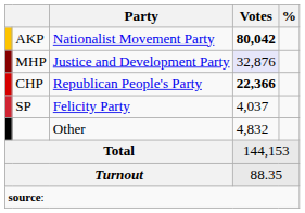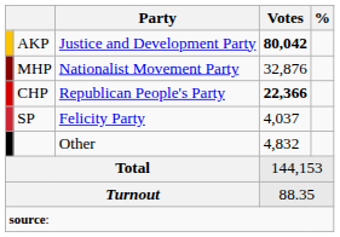 <table class="wikitable">
 <tr>
 <th colspan="2" align="center"></th>
 <th align="center">Party</th>
 <th align="center">Votes</th>
 <th align="center">%</th>
 </tr>
 <tr align="left">
 <td bgcolor="#FDC400" width="1"></td>
 <td>AKP</td>
-<td><a href='#'>Nationalist Movement Party</a></td>
+<td><a href='#'>Justice and Development Party</a></td>
 <td><strong>80,042</strong></td>
 <td><strong></strong></td>
 </tr>
 <tr align="left">
 <td bgcolor="#870000" width="1"></td>
 <td>MHP</td>
-<td><a href='#'>Justice and Development Party</a></td>
-<td style="background: lavender;">32,876</td>
+<td><a href='#'>Nationalist Movement Party</a></td>
+<td>32,876</td>
 <td></td>
 </tr>
 <tr align="left">
 <td bgcolor="#d50000" width="1"></td>
 <td>CHP</td>
 <td><a href='#'>Republican People's Party</a></td>
 <td><strong>22,366</strong></td>
 <td></td>
 </tr>
 <tr align="left">
 <td bgcolor="#D02433" width="1"></td>
 <td>SP</td>
 <td><a href='#'>Felicity Party</a></td>
 <td>4,037</td>
 <td></td>
 </tr>
 <tr align="left">
 <td bgcolor=" " width="1"></td>
 <td></td>
 <td>Other</td>
 <td>4,832</td>
 <td></td>
 </tr>
 <tr align="left" style="background-color:#E9E9E9">
 <th colspan="3" align="center"><strong>Total</strong></th>
 <td colspan="5" align="center">144,153</td>
 </tr>
 <tr align="left" style="background-color:#E9E9E9">
 <th colspan="3" align="center"><em>Turnout</em></th>
 <td colspan="5" align="center">88.35</td>
 </tr>
 <tr>
 <td colspan="9" align="left"><small><strong>source</strong>: </small></td>
 </tr>
 </table>
